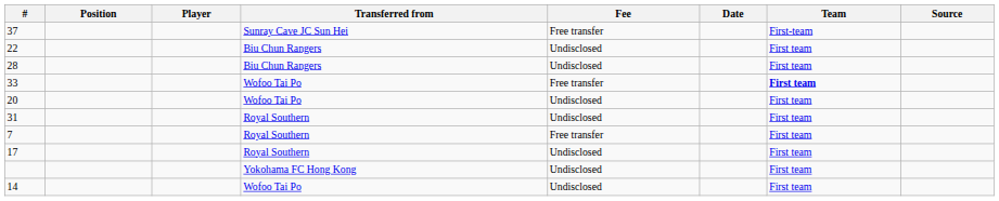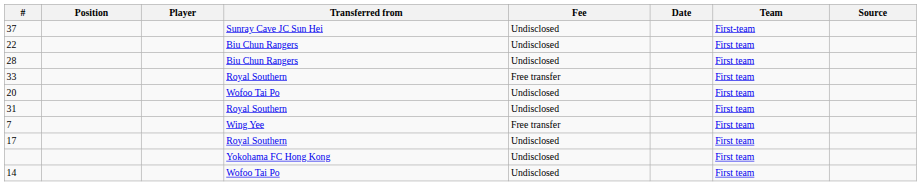 <table class="wikitable sortable" style="width:90%; text-align:center; font-size:95%; text-align:left;">
 <tr>
 <th><strong>#</strong></th>
 <th><strong>Position </strong></th>
 <th><strong>Player </strong></th>
 <th><strong>Transferred from</strong></th>
 <th><strong>Fee </strong></th>
 <th><strong>Date</strong></th>
 <th><strong>Team</strong></th>
 <th><strong>Source</strong></th>
 </tr>
 <tr>
 <td>37</td>
 <td></td>
 <td></td>
 <td> <a href='#'>Sunray Cave JC Sun Hei</a></td>
-<td>Free transfer</td>
+<td>Undisclosed</td>
 <td></td>
 <td><a href='#'>First-team</a></td>
 <td></td>
 </tr>
 <tr>
 <td>22</td>
 <td></td>
 <td></td>
 <td> <a href='#'>Biu Chun Rangers</a></td>
 <td>Undisclosed</td>
 <td></td>
 <td><a href='#'>First team</a></td>
 <td></td>
 </tr>
 <tr>
 <td>28</td>
 <td></td>
 <td></td>
 <td> <a href='#'>Biu Chun Rangers</a></td>
 <td>Undisclosed</td>
 <td></td>
 <td><a href='#'>First team</a></td>
 <td></td>
 </tr>
 <tr>
 <td>33</td>
 <td></td>
 <td></td>
-<td> <a href='#'>Wofoo Tai Po</a></td>
+<td> <a href='#'>Royal Southern</a></td>
 <td>Free transfer</td>
 <td></td>
-<td><strong><a href='#'>First team</a></strong></td>
+<td><a href='#'>First team</a></td>
 <td></td>
 </tr>
 <tr>
 <td>20</td>
 <td></td>
 <td></td>
 <td> <a href='#'>Wofoo Tai Po</a></td>
 <td>Undisclosed</td>
 <td></td>
 <td><a href='#'>First team</a></td>
 <td></td>
 </tr>
 <tr>
 <td>31</td>
 <td></td>
 <td></td>
 <td> <a href='#'>Royal Southern</a></td>
 <td>Undisclosed</td>
 <td></td>
 <td><a href='#'>First team</a></td>
 <td></td>
 </tr>
 <tr>
 <td>7</td>
 <td></td>
 <td></td>
-<td> <a href='#'>Royal Southern</a></td>
+<td> <a href='#'>Wing Yee</a></td>
 <td>Free transfer</td>
 <td></td>
 <td><a href='#'>First team</a></td>
 <td></td>
 </tr>
 <tr>
 <td>17</td>
 <td></td>
 <td></td>
 <td> <a href='#'>Royal Southern</a></td>
 <td>Undisclosed</td>
 <td></td>
 <td><a href='#'>First team</a></td>
 <td></td>
 </tr>
 <tr>
 <td></td>
 <td></td>
 <td></td>
 <td> <a href='#'>Yokohama FC Hong Kong</a></td>
 <td>Undisclosed</td>
 <td></td>
 <td><a href='#'>First team</a></td>
 <td></td>
 </tr>
 <tr>
 <td>14</td>
 <td></td>
 <td></td>
 <td> <a href='#'>Wofoo Tai Po</a></td>
 <td>Undisclosed</td>
 <td></td>
 <td><a href='#'>First team</a></td>
 <td></td>
 </tr>
 </table>
